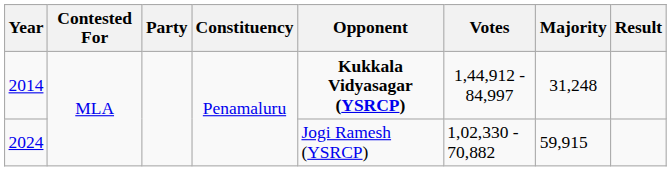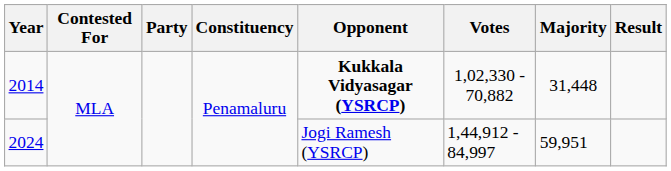 <table class="wikitable">
 <tr>
 <th>Year</th>
 <th>Contested For</th>
 <th>Party</th>
 <th>Constituency</th>
 <th>Opponent</th>
 <th>Votes</th>
 <th>Majority</th>
 <th>Result</th>
 </tr>
 <tr style="text-align: center;">
 <td><a href='#'>2014</a></td>
 <td rowspan=2><a href='#'>MLA</a></td>
 <td rowspan=2></td>
 <td rowspan=2><a href='#'>Penamaluru</a></td>
 <td><strong>Kukkala Vidyasagar (<a href='#'>YSRCP</a>)</strong></td>
-<td>1,44,912 - 84,997</td>
-<td>31,248</td>
+<td>1,02,330 - 70,882</td>
+<td>31,448</td>
 <td></td>
 </tr>
 <tr>
 <td><a href='#'>2024</a></td>
 <td><a href='#'>Jogi Ramesh</a> (<a href='#'>YSRCP</a>)</td>
-<td>1,02,330 - 70,882</td>
-<td>59,915</td>
+<td>1,44,912 - 84,997</td>
+<td>59,951</td>
 <td></td>
 </tr>
 </table>
